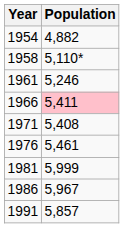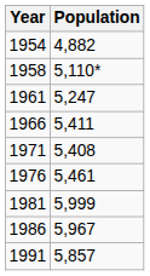 <table class="wikitable">
 <tr>
 <th>Year</th>
 <th>Population</th>
 </tr>
 <tr>
 <td>1954</td>
 <td>4,882</td>
 </tr>
 <tr>
 <td>1958</td>
 <td>5,110*</td>
 </tr>
 <tr>
 <td>1961</td>
-<td>5,246</td>
+<td>5,247</td>
 </tr>
 <tr>
 <td>1966</td>
-<td style="background: pink;">5,411</td>
+<td>5,411</td>
 </tr>
 <tr>
 <td>1971</td>
 <td>5,408</td>
 </tr>
 <tr>
 <td>1976</td>
 <td>5,461</td>
 </tr>
 <tr>
 <td>1981</td>
 <td>5,999</td>
 </tr>
 <tr>
 <td>1986</td>
 <td>5,967</td>
 </tr>
 <tr>
 <td>1991</td>
 <td>5,857</td>
 </tr>
 </table>
